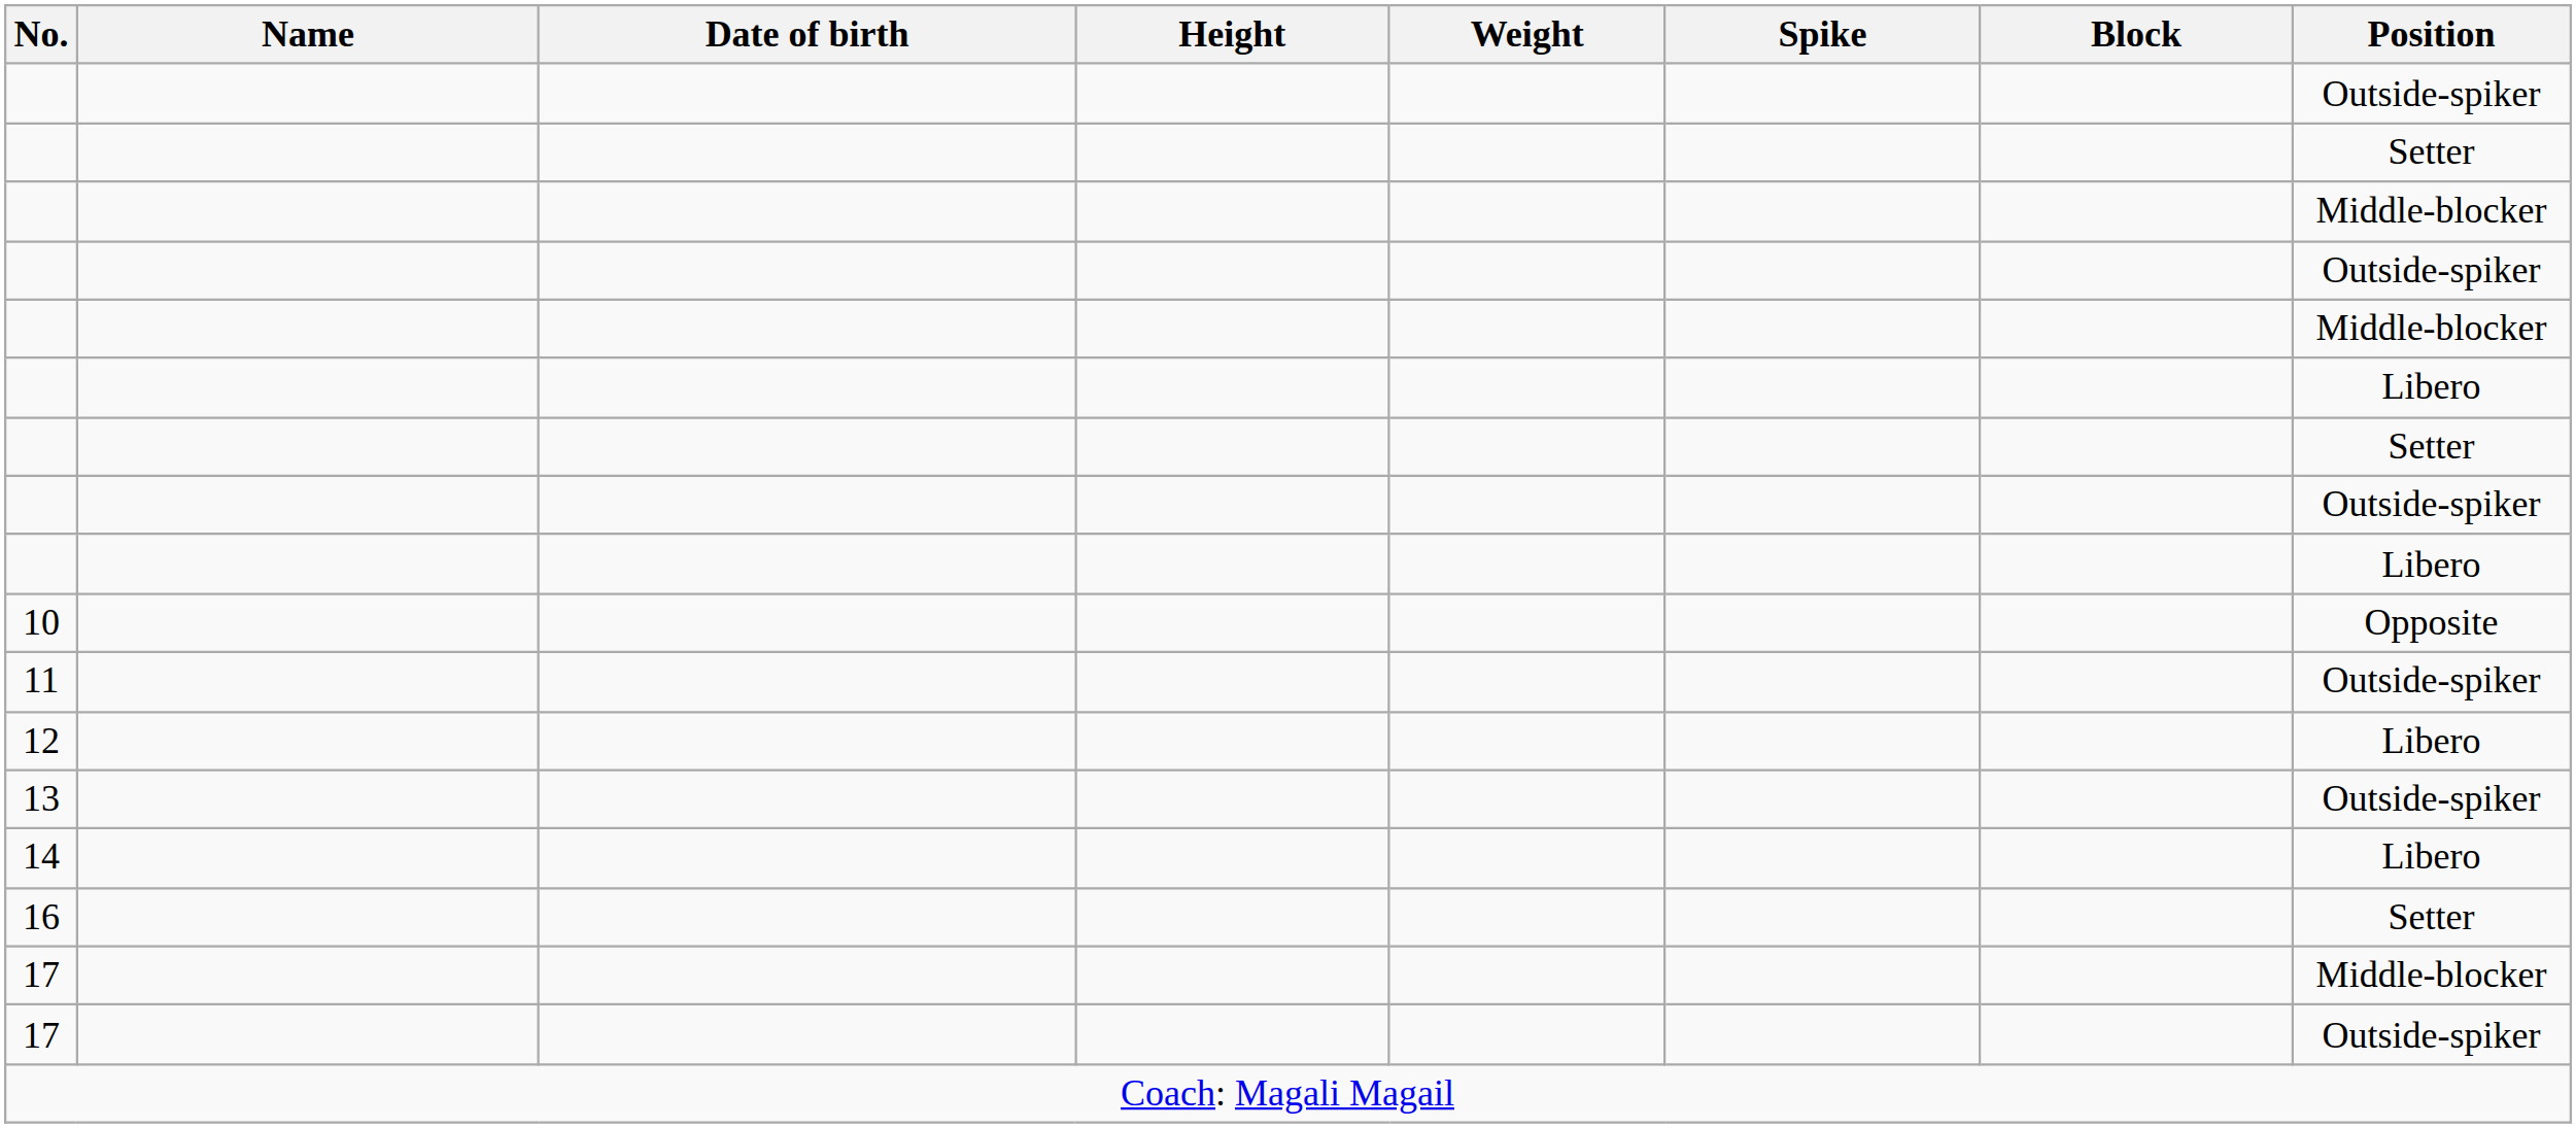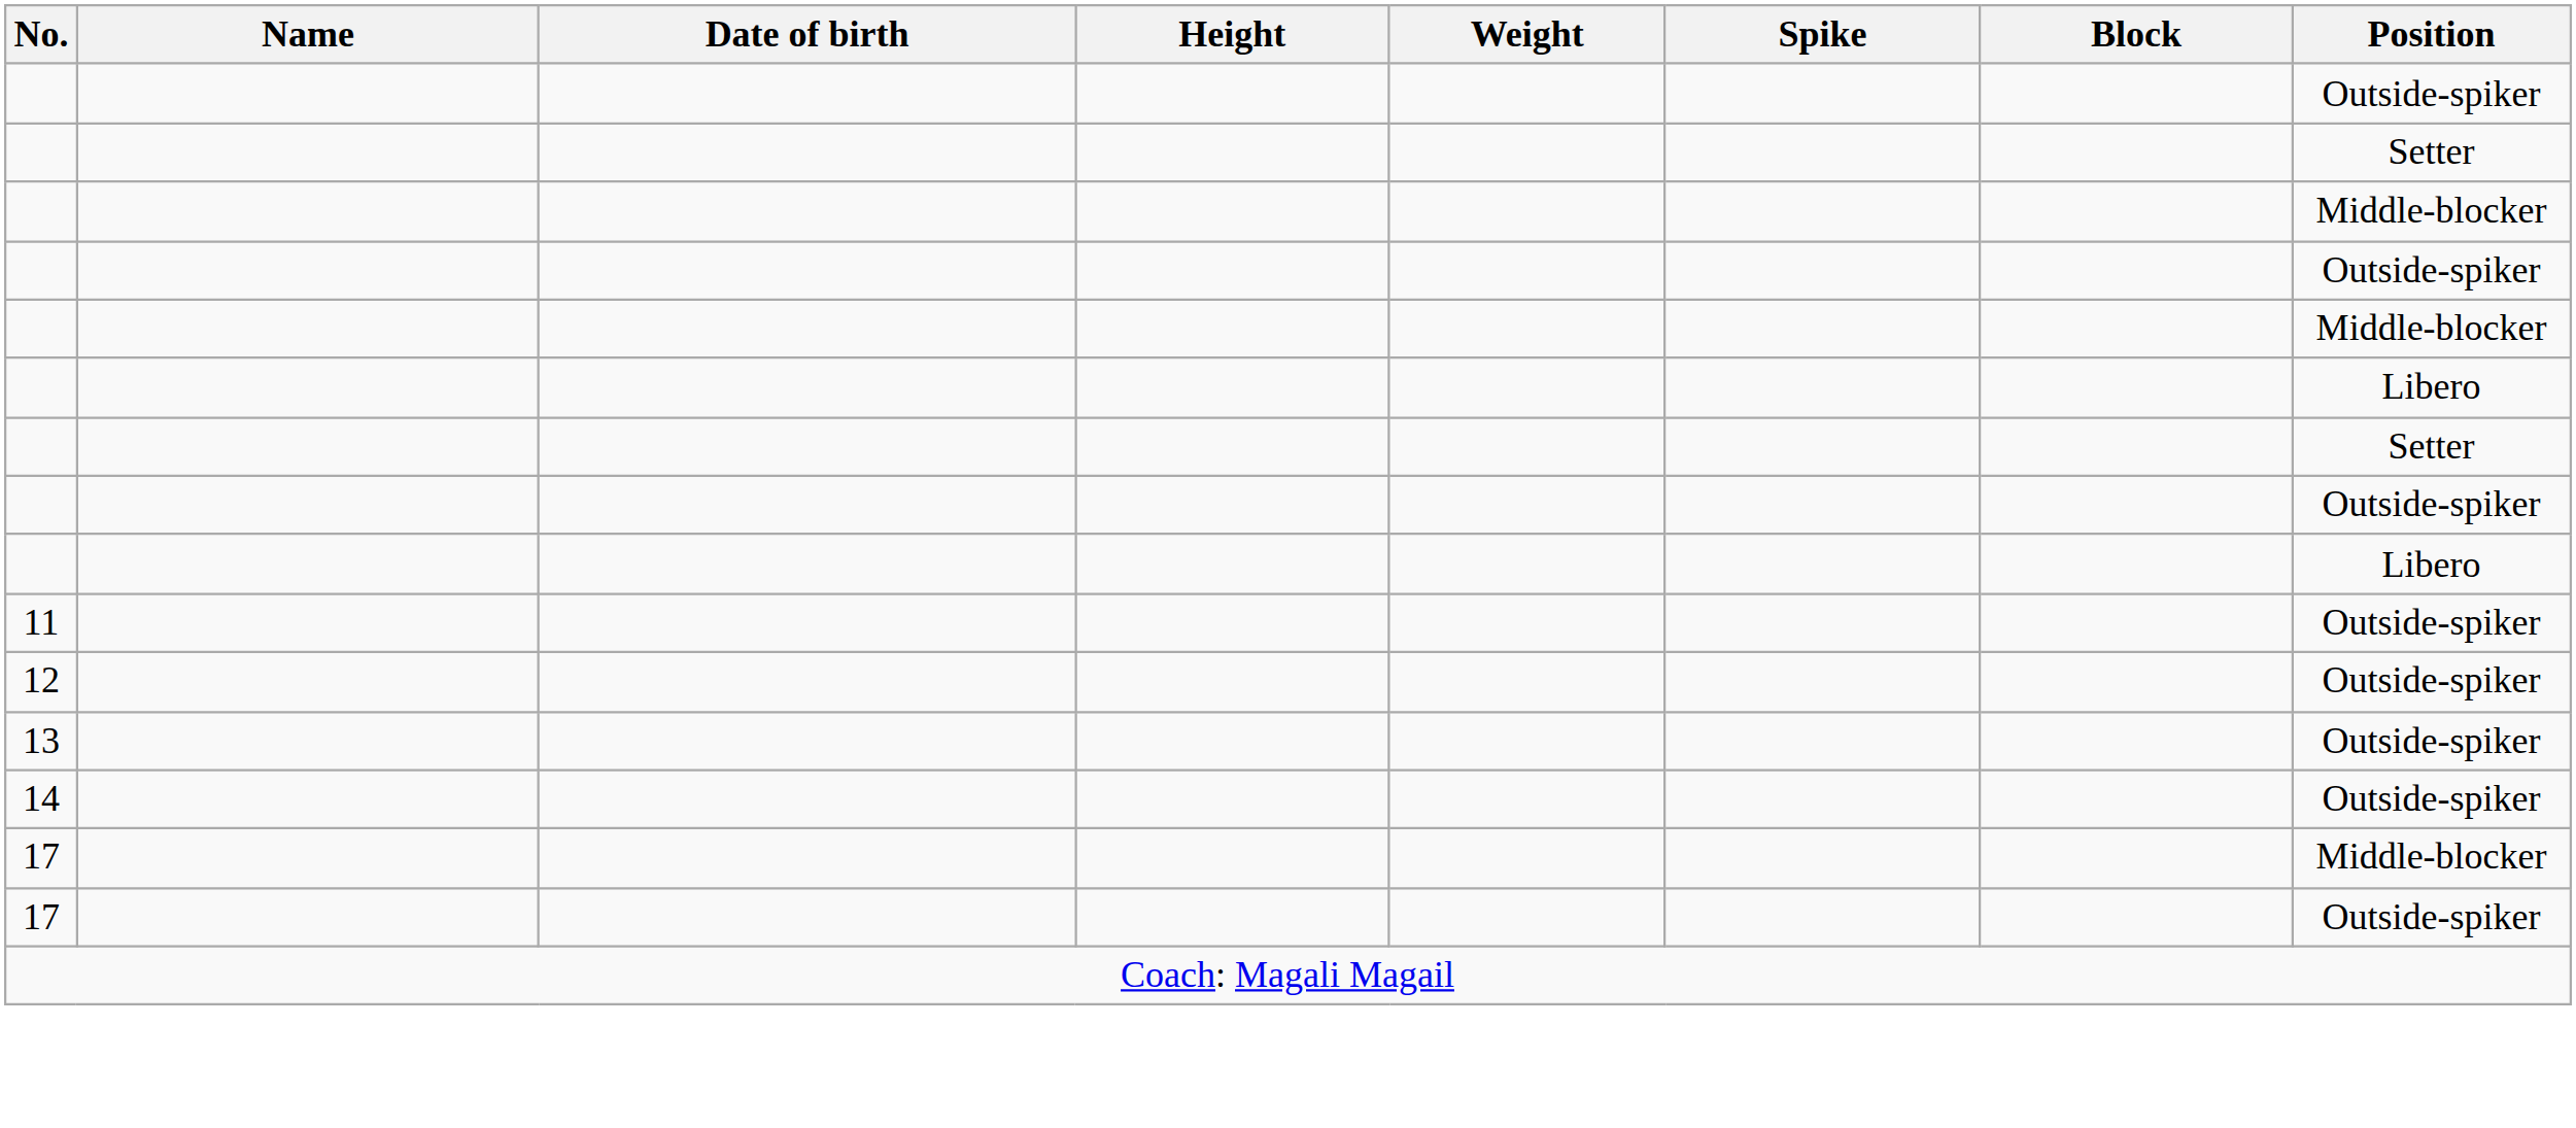 <table class="wikitable sortable" style="font-size:100%; text-align:center;">
 <tr>
 <th>No.</th>
 <th style="width:12em">Name</th>
 <th style="width:14em">Date of birth</th>
 <th style="width:8em">Height</th>
 <th style="width:7em">Weight</th>
 <th style="width:8em">Spike</th>
 <th style="width:8em">Block</th>
 <th style="width:7em">Position</th>
 </tr>
 <tr>
 <td></td>
 <td align=left> </td>
 <td align=right></td>
 <td></td>
 <td></td>
 <td></td>
 <td></td>
 <td>Outside-spiker</td>
 </tr>
 <tr>
 <td></td>
 <td align=left> </td>
 <td align=right></td>
 <td></td>
 <td></td>
 <td></td>
 <td></td>
 <td>Setter</td>
 </tr>
 <tr>
 <td></td>
 <td align=left> </td>
 <td align=right></td>
 <td></td>
 <td></td>
 <td></td>
 <td></td>
 <td>Middle-blocker</td>
 </tr>
 <tr>
 <td></td>
 <td align=left> </td>
 <td align=right></td>
 <td></td>
 <td></td>
 <td></td>
 <td></td>
 <td>Outside-spiker</td>
 </tr>
 <tr>
 <td></td>
 <td align=left> </td>
 <td align=right></td>
 <td></td>
 <td></td>
 <td></td>
 <td></td>
 <td>Middle-blocker</td>
 </tr>
 <tr>
 <td></td>
 <td align=left> </td>
 <td align=right></td>
 <td></td>
 <td></td>
 <td></td>
 <td></td>
 <td>Libero</td>
 </tr>
 <tr>
 <td></td>
 <td align=left> </td>
 <td align=right></td>
 <td></td>
 <td></td>
 <td></td>
 <td></td>
 <td>Setter</td>
 </tr>
 <tr>
 <td></td>
 <td align=left> </td>
 <td align=right></td>
 <td></td>
 <td></td>
 <td></td>
 <td></td>
 <td>Outside-spiker</td>
 </tr>
 <tr>
 <td></td>
 <td align=left> </td>
 <td align=right></td>
 <td></td>
 <td></td>
 <td></td>
 <td></td>
 <td>Libero</td>
 </tr>
 <tr>
-<td>10</td>
-<td align=left> </td>
-<td align=right></td>
-<td></td>
-<td></td>
-<td></td>
-<td></td>
-<td>Opposite</td>
-</tr>
-<tr>
 <td>11</td>
 <td align=left> </td>
 <td align=right></td>
 <td></td>
 <td></td>
 <td></td>
 <td></td>
 <td>Outside-spiker</td>
 </tr>
 <tr>
 <td>12</td>
 <td align=left> </td>
 <td align=right></td>
 <td></td>
 <td></td>
 <td></td>
 <td></td>
-<td>Libero</td>
+<td>Outside-spiker</td>
 </tr>
 <tr>
 <td>13</td>
 <td align=left> </td>
 <td align=right></td>
 <td></td>
 <td></td>
 <td></td>
 <td></td>
 <td>Outside-spiker</td>
 </tr>
 <tr>
 <td>14</td>
 <td align=left> </td>
 <td align=right></td>
 <td></td>
 <td></td>
 <td></td>
 <td></td>
-<td>Libero</td>
-</tr>
-<tr>
-<td>16</td>
-<td align=left> </td>
-<td align=right></td>
-<td></td>
-<td></td>
-<td></td>
-<td></td>
-<td>Setter</td>
+<td>Outside-spiker</td>
 </tr>
 <tr>
 <td>17</td>
 <td align=left> </td>
 <td align=right></td>
 <td></td>
 <td></td>
 <td></td>
 <td></td>
 <td>Middle-blocker</td>
 </tr>
 <tr>
 <td>17</td>
 <td align=left> </td>
 <td align=right></td>
 <td></td>
 <td></td>
 <td></td>
 <td></td>
 <td>Outside-spiker</td>
 </tr>
 <tr>
 <td colspan=8><a href='#'>Coach</a>:  <a href='#'>Magali Magail</a></td>
 </tr>
 </table>
